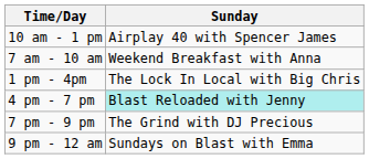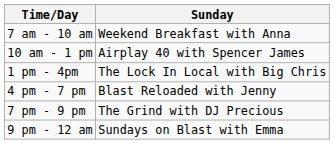 <table class="wikitable">
 <tr>
 <th>Time/Day</th>
 <th>Sunday</th>
 </tr>
 <tr>
+<td>7 am - 10 am</td>
+<td>Weekend Breakfast with Anna</td>
+</tr>
+<tr>
 <td>10 am - 1 pm</td>
 <td>Airplay 40 with Spencer James</td>
-</tr>
-<tr>
-<td>7 am - 10 am</td>
-<td>Weekend Breakfast with Anna</td>
 </tr>
 <tr>
 <td>1 pm - 4pm</td>
 <td>The Lock In Local with Big Chris</td>
 </tr>
 <tr>
 <td>4 pm - 7 pm</td>
-<td style="background: paleturquoise;">Blast Reloaded with Jenny</td>
+<td>Blast Reloaded with Jenny</td>
 </tr>
 <tr>
 <td>7 pm - 9 pm</td>
 <td>The Grind with DJ Precious</td>
 </tr>
 <tr>
 <td>9 pm - 12 am</td>
 <td>Sundays on Blast with Emma</td>
 </tr>
 </table>
